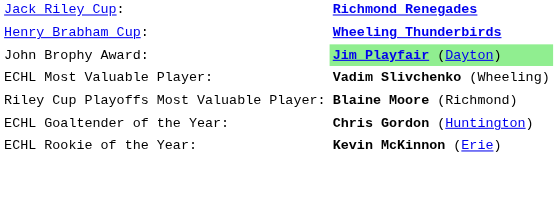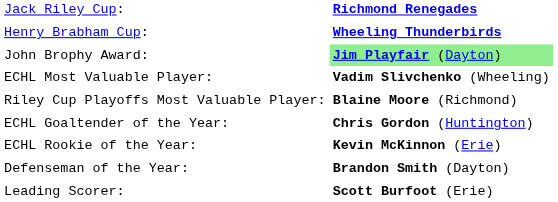 <table cellpadding="3" cellspacing="1">
 <tr>
 <td><a href='#'>Jack Riley Cup</a>:</td>
 <td><strong><a href='#'>Richmond Renegades</a></strong></td>
 </tr>
 <tr>
 <td><a href='#'>Henry Brabham Cup</a>:</td>
 <td><strong><a href='#'>Wheeling Thunderbirds</a></strong></td>
 </tr>
 <tr>
 <td>John Brophy Award:</td>
 <td style="background: lightgreen;"><strong><a href='#'>Jim Playfair</a></strong> (<a href='#'>Dayton</a>)</td>
 </tr>
 <tr>
 <td>ECHL Most Valuable Player:</td>
 <td><strong>Vadim Slivchenko</strong> (Wheeling)</td>
 </tr>
 <tr>
 <td>Riley Cup Playoffs Most Valuable Player:</td>
 <td><strong>Blaine Moore</strong> (Richmond)</td>
 </tr>
 <tr>
 <td>ECHL Goaltender of the Year:</td>
 <td><strong>Chris Gordon</strong> (<a href='#'>Huntington</a>)</td>
 </tr>
 <tr>
 <td>ECHL Rookie of the Year:</td>
 <td><strong>Kevin McKinnon</strong> (<a href='#'>Erie</a>)</td>
 </tr>
 <tr>
+<td>Defenseman of the Year:</td>
+<td><strong>Brandon Smith</strong> (Dayton)</td>
+</tr>
+<tr>
+<td>Leading Scorer:</td>
+<td><strong>Scott Burfoot</strong> (Erie)</td>
+</tr>
+<tr>
 </tr>
 </table>
